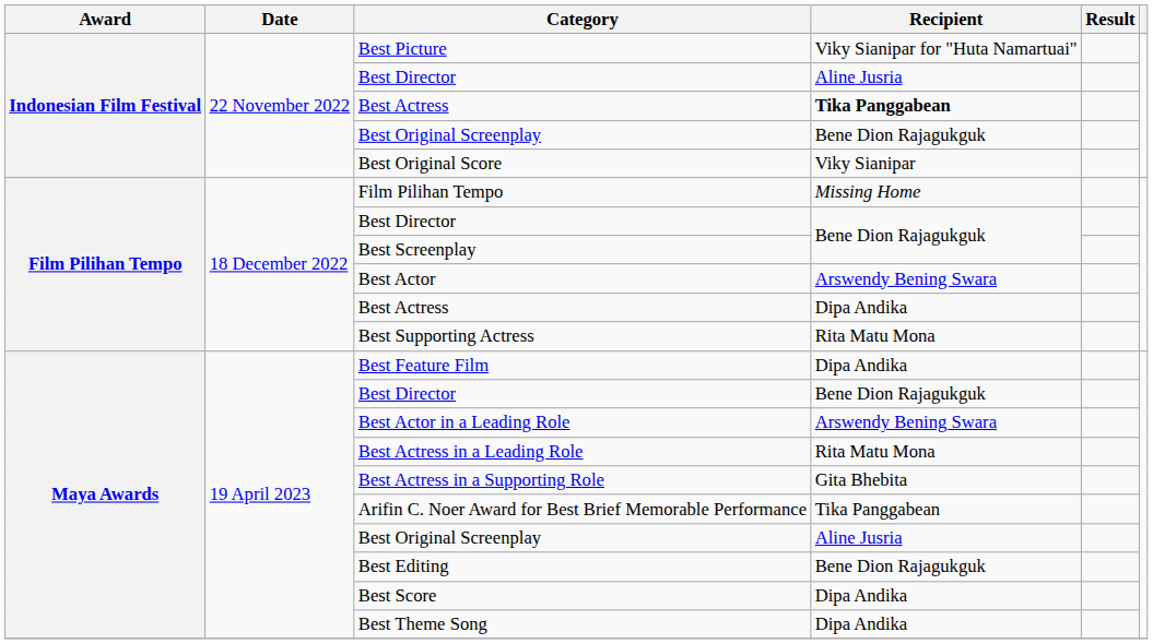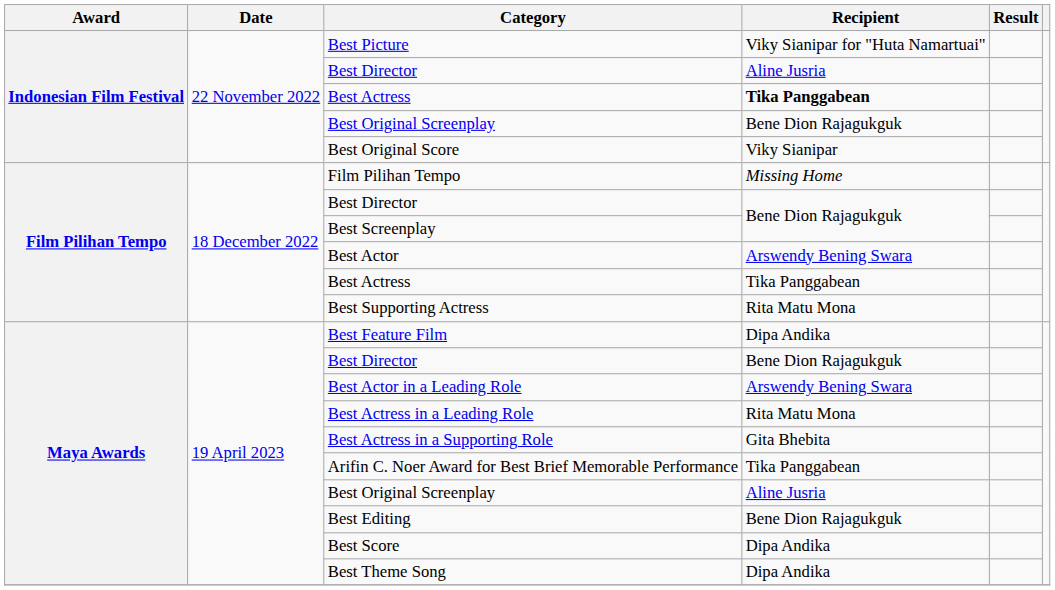 <table class="wikitable sortable plainrowheaders">
 <tr>
 <th>Award</th>
 <th>Date</th>
 <th>Category</th>
 <th>Recipient</th>
 <th>Result</th>
 <th></th>
 </tr>
 <tr>
 <th scope="row" rowspan="5"><a href='#'>Indonesian Film Festival</a></th>
 <td rowspan="5"><a href='#'>22 November 2022</a></td>
 <td><a href='#'>Best Picture</a></td>
 <td>Viky Sianipar for "Huta Namartuai"</td>
 <td></td>
 <td align="center" rowspan="5"></td>
 </tr>
 <tr>
 <td><a href='#'>Best Director</a></td>
 <td><a href='#'>Aline Jusria</a></td>
 <td></td>
 </tr>
 <tr>
 <td><a href='#'>Best Actress</a></td>
 <td><strong>Tika Panggabean</strong></td>
 <td></td>
 </tr>
 <tr>
 <td><a href='#'>Best Original Screenplay</a></td>
 <td>Bene Dion Rajagukguk</td>
 <td></td>
 </tr>
 <tr>
 <td>Best Original Score</td>
 <td>Viky Sianipar</td>
 <td></td>
 </tr>
 <tr>
 <th scope="row" rowspan="6"><a href='#'>Film Pilihan Tempo</a></th>
 <td rowspan="6"><a href='#'>18 December 2022</a></td>
 <td>Film Pilihan Tempo</td>
 <td><em>Missing Home</em></td>
 <td></td>
 <td align="center" rowspan="6"></td>
 </tr>
 <tr>
 <td>Best Director</td>
 <td rowspan="2">Bene Dion Rajagukguk</td>
 <td></td>
 </tr>
 <tr>
 <td>Best Screenplay</td>
 <td></td>
 </tr>
 <tr>
 <td>Best Actor</td>
 <td><a href='#'>Arswendy Bening Swara</a></td>
 <td></td>
 </tr>
 <tr>
 <td>Best Actress</td>
-<td>Dipa Andika</td>
+<td>Tika Panggabean</td>
 <td></td>
 </tr>
 <tr>
 <td>Best Supporting Actress</td>
 <td>Rita Matu Mona</td>
 <td></td>
 </tr>
 <tr>
 <th scope="row" rowspan="10"><a href='#'>Maya Awards</a></th>
 <td rowspan="10"><a href='#'>19 April 2023</a></td>
 <td><a href='#'>Best Feature Film</a></td>
 <td>Dipa Andika</td>
 <td></td>
 <td rowspan="10" align="center"></td>
 </tr>
 <tr>
 <td><a href='#'>Best Director</a></td>
 <td>Bene Dion Rajagukguk</td>
 <td></td>
 </tr>
 <tr>
 <td><a href='#'>Best Actor in a Leading Role</a></td>
 <td><a href='#'>Arswendy Bening Swara</a></td>
 <td></td>
 </tr>
 <tr>
 <td><a href='#'>Best Actress in a Leading Role</a></td>
 <td>Rita Matu Mona</td>
 <td></td>
 </tr>
 <tr>
 <td><a href='#'>Best Actress in a Supporting Role</a></td>
 <td>Gita Bhebita</td>
 <td></td>
 </tr>
 <tr>
 <td>Arifin C. Noer Award for Best Brief Memorable Performance</td>
 <td>Tika Panggabean</td>
 <td></td>
 </tr>
 <tr>
 <td>Best Original Screenplay</td>
 <td><a href='#'>Aline Jusria</a></td>
 <td></td>
 </tr>
 <tr>
 <td>Best Editing</td>
 <td>Bene Dion Rajagukguk</td>
 <td></td>
 </tr>
 <tr>
 <td>Best Score</td>
 <td>Dipa Andika</td>
 <td></td>
 </tr>
 <tr>
 <td>Best Theme Song</td>
 <td>Dipa Andika</td>
 <td></td>
 </tr>
 <tr>
 </tr>
 </table>
